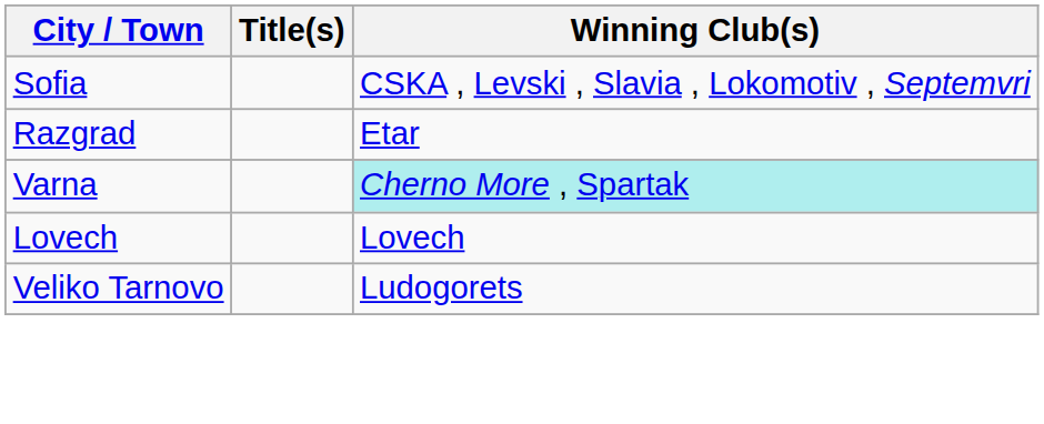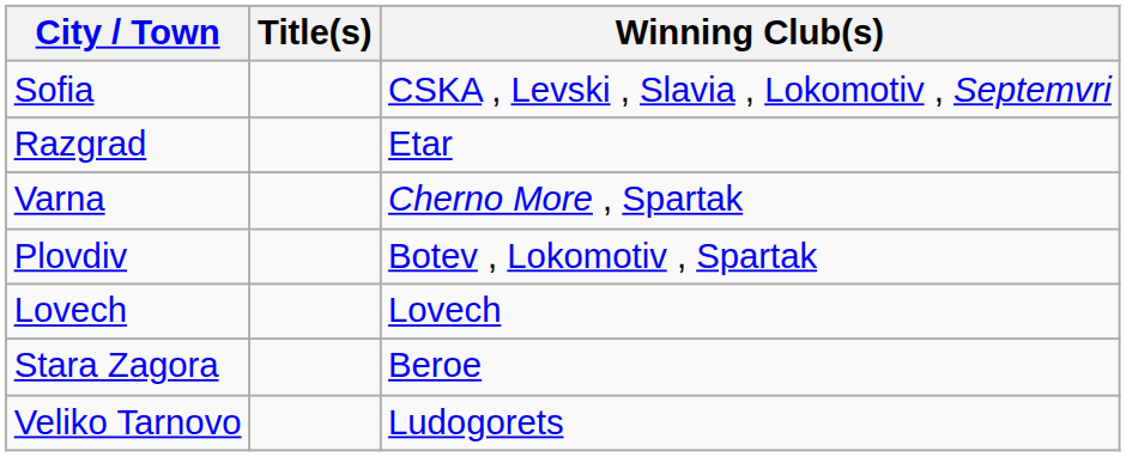 <table class="wikitable">
 <tr>
 <th><a href='#'>City / Town</a></th>
 <th>Title(s)</th>
 <th>Winning Club(s)</th>
 </tr>
 <tr>
 <td><a href='#'>Sofia</a></td>
 <td></td>
 <td><a href='#'>CSKA</a> , <a href='#'>Levski</a> , <a href='#'>Slavia</a> , <a href='#'>Lokomotiv</a> , <em><a href='#'>Septemvri</a></em> </td>
 </tr>
 <tr>
 <td><a href='#'>Razgrad</a></td>
 <td></td>
 <td><a href='#'>Etar</a> </td>
 </tr>
 <tr>
 <td><a href='#'>Varna</a></td>
 <td></td>
-<td style="background: paleturquoise;"><em><a href='#'>Cherno More</a></em> , <a href='#'>Spartak</a> </td>
+<td><em><a href='#'>Cherno More</a></em> , <a href='#'>Spartak</a> </td>
+</tr>
+<tr>
+<td><a href='#'>Plovdiv</a></td>
+<td></td>
+<td><a href='#'>Botev</a> , <a href='#'>Lokomotiv</a> , <a href='#'>Spartak</a> </td>
 </tr>
 <tr>
 <td><a href='#'>Lovech</a></td>
 <td></td>
 <td><a href='#'>Lovech</a> </td>
 </tr>
 <tr>
+<td><a href='#'>Stara Zagora</a></td>
+<td></td>
+<td><a href='#'>Beroe</a> </td>
+</tr>
+<tr>
 <td><a href='#'>Veliko Tarnovo</a></td>
 <td></td>
 <td><a href='#'>Ludogorets</a> </td>
 </tr>
 </table>
